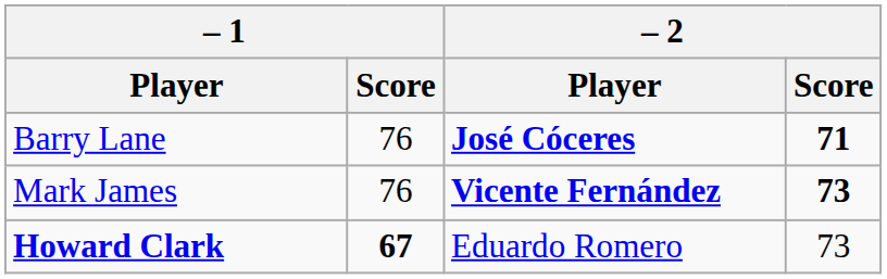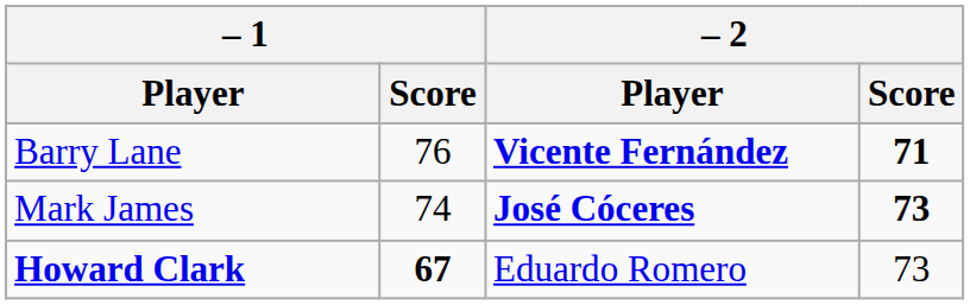 <table class=wikitable>
 <tr>
 <th colspan=2> – 1</th>
 <th colspan=2> – 2</th>
 </tr>
 <tr>
 <th width=155>Player</th>
 <th>Score</th>
 <th width=155>Player</th>
 <th>Score</th>
 </tr>
 <tr>
 <td><a href='#'>Barry Lane</a></td>
 <td align=center>76</td>
-<td><strong><a href='#'>José Cóceres</a></strong></td>
+<td><strong><a href='#'>Vicente Fernández</a></strong></td>
 <td align=center><strong>71</strong></td>
 </tr>
 <tr>
 <td><a href='#'>Mark James</a></td>
-<td align=center>76</td>
-<td><strong><a href='#'>Vicente Fernández</a></strong></td>
+<td align=center>74</td>
+<td><strong><a href='#'>José Cóceres</a></strong></td>
 <td align=center><strong>73</strong></td>
 </tr>
 <tr>
 <td><strong><a href='#'>Howard Clark</a></strong></td>
 <td align=center><strong>67</strong></td>
 <td><a href='#'>Eduardo Romero</a></td>
 <td align=center>73</td>
 </tr>
 </table>
